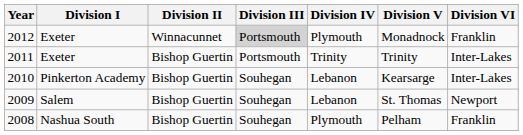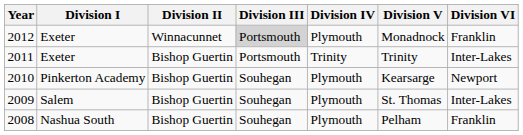 <table class="wikitable">
 <tr>
 <th>Year</th>
 <th>Division I</th>
 <th>Division II</th>
 <th>Division III</th>
 <th>Division IV</th>
 <th>Division V</th>
 <th>Division VI</th>
 </tr>
 <tr>
 <td>2012</td>
 <td>Exeter</td>
 <td>Winnacunnet</td>
 <td style="background: lightgrey;">Portsmouth</td>
 <td>Plymouth</td>
 <td>Monadnock</td>
 <td>Franklin</td>
 </tr>
 <tr>
 <td>2011</td>
 <td>Exeter</td>
 <td>Bishop Guertin</td>
 <td>Portsmouth</td>
 <td>Trinity</td>
 <td>Trinity</td>
 <td>Inter-Lakes</td>
 </tr>
 <tr>
 <td>2010</td>
 <td>Pinkerton Academy</td>
 <td>Bishop Guertin</td>
 <td>Souhegan</td>
-<td>Lebanon</td>
+<td>Plymouth</td>
 <td>Kearsarge</td>
-<td>Inter-Lakes</td>
+<td>Newport</td>
 </tr>
 <tr>
 <td>2009</td>
 <td>Salem</td>
 <td>Bishop Guertin</td>
 <td>Souhegan</td>
-<td>Lebanon</td>
+<td>Plymouth</td>
 <td>St. Thomas</td>
-<td>Newport</td>
+<td>Inter-Lakes</td>
 </tr>
 <tr>
 <td>2008</td>
 <td>Nashua South</td>
 <td>Bishop Guertin</td>
 <td>Souhegan</td>
 <td>Plymouth</td>
 <td>Pelham</td>
 <td>Franklin</td>
 </tr>
 </table>
